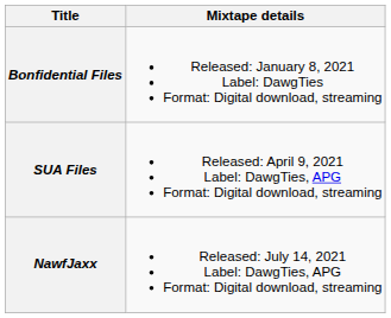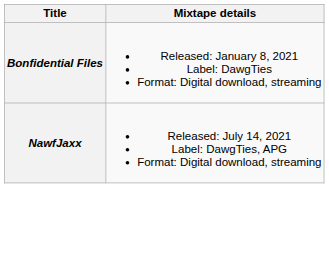 <table class="wikitable plainrowheaders" style="text-align:center;">
 <tr>
 <th>Title</th>
 <th>Mixtape details</th>
 </tr>
 <tr>
 <th scope="row"><em>Bonfidential Files</em></th>
 <td><br><ul><li>Released: January 8, 2021</li><li>Label: DawgTies</li><li>Format: Digital download, streaming</li></ul></td>
 </tr>
 <tr>
-<th scope="row"><em>SUA Files</em></th>
-<td><br><ul><li>Released: April 9, 2021</li><li>Label: DawgTies, <a href='#'>APG</a></li><li>Format: Digital download, streaming</li></ul></td>
-</tr>
-<tr>
 <th scope="row"><em>NawfJaxx</em></th>
 <td><br><ul><li>Released: July 14, 2021</li><li>Label: DawgTies, APG</li><li>Format: Digital download, streaming</li></ul></td>
 </tr>
 </table>
